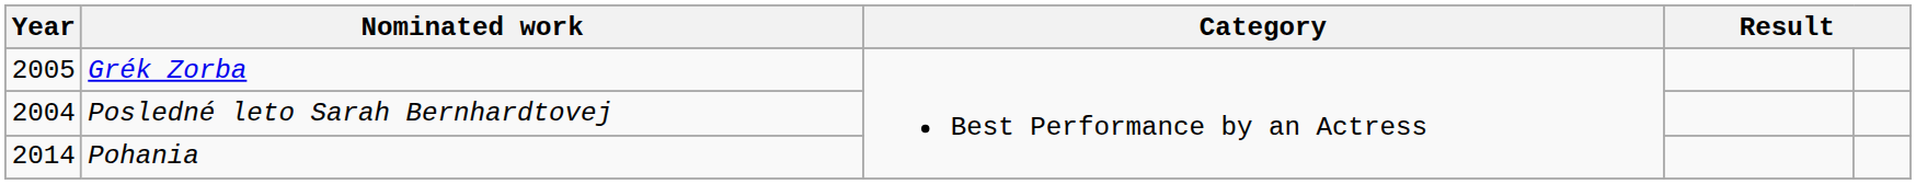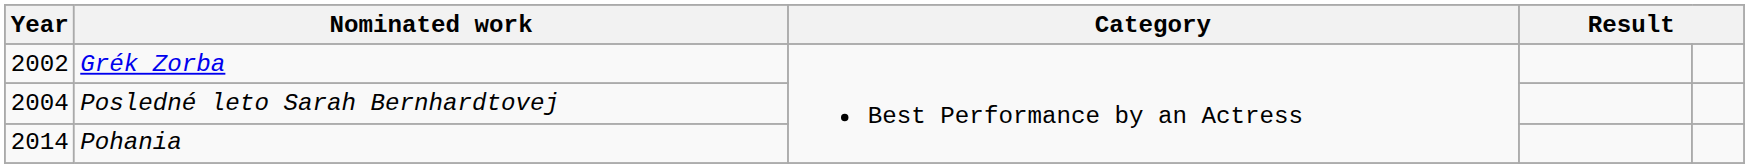 <table class=wikitable>
 <tr>
 <th width=4%>Year</th>
 <th width=41%>Nominated work</th>
 <th width=42%>Category</th>
 <th width=13% colspan=2>Result</th>
 </tr>
 <tr>
-<td>2005</td>
+<td>2002</td>
 <td><em><a href='#'>Grék Zorba</a></em></td>
 <td rowspan=3><br><ul><li>Best Performance by an Actress</li></ul></td>
 <td></td>
 <td width=3% align=center></td>
 </tr>
 <tr>
 <td>2004</td>
 <td><em>Posledné leto Sarah Bernhardtovej</em></td>
 <td></td>
 <td width=3% align=center></td>
 </tr>
 <tr>
 <td>2014</td>
 <td><em>Pohania</em></td>
 <td></td>
 <td width=3% align=center></td>
 </tr>
 </table>
